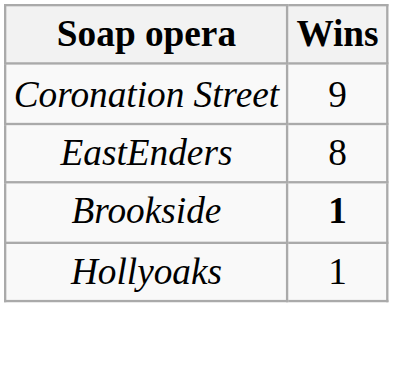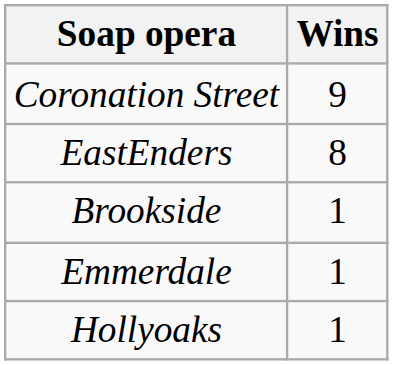 <table class="wikitable" style="text-align: center">
 <tr>
 <th scope="col">Soap opera</th>
 <th scope="col">Wins</th>
 </tr>
 <tr>
 <td><em>Coronation Street</em></td>
 <td>9</td>
 </tr>
 <tr>
 <td><em>EastEnders</em></td>
 <td>8</td>
 </tr>
 <tr>
 <td><em>Brookside</em></td>
-<td><strong>1</strong></td>
+<td>1</td>
+</tr>
+<tr>
+<td><em>Emmerdale</em></td>
+<td>1</td>
 </tr>
 <tr>
 <td><em>Hollyoaks</em></td>
 <td>1</td>
 </tr>
 </table>
